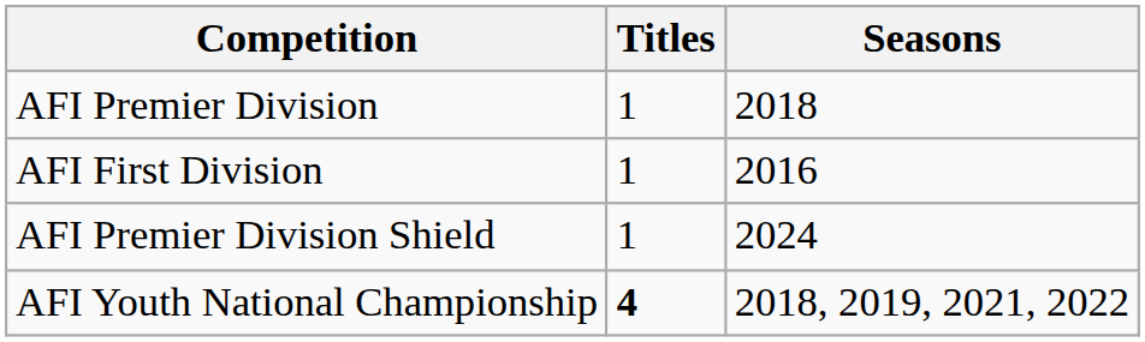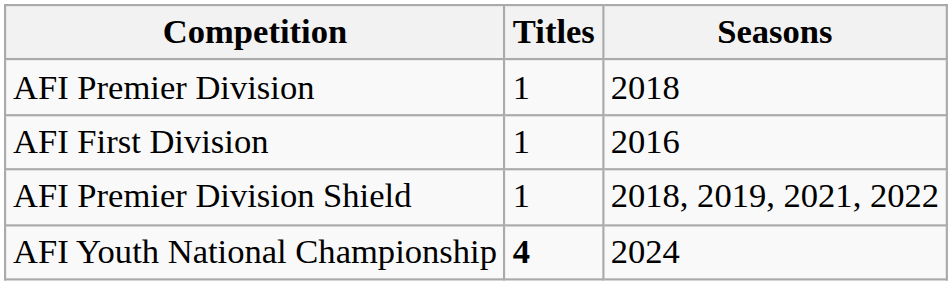 <table class="wikitable">
 <tr>
 <th>Competition</th>
 <th>Titles</th>
 <th>Seasons</th>
 </tr>
 <tr>
 <td>AFI Premier Division</td>
 <td>1</td>
 <td>2018</td>
 </tr>
 <tr>
 <td>AFI First Division</td>
 <td>1</td>
 <td>2016</td>
 </tr>
 <tr>
 <td>AFI Premier Division Shield</td>
 <td>1</td>
-<td>2024</td>
+<td>2018, 2019, 2021, 2022</td>
 </tr>
 <tr>
 <td>AFI Youth National Championship</td>
 <td><strong>4</strong></td>
-<td>2018, 2019, 2021, 2022</td>
+<td>2024</td>
 </tr>
 </table>
